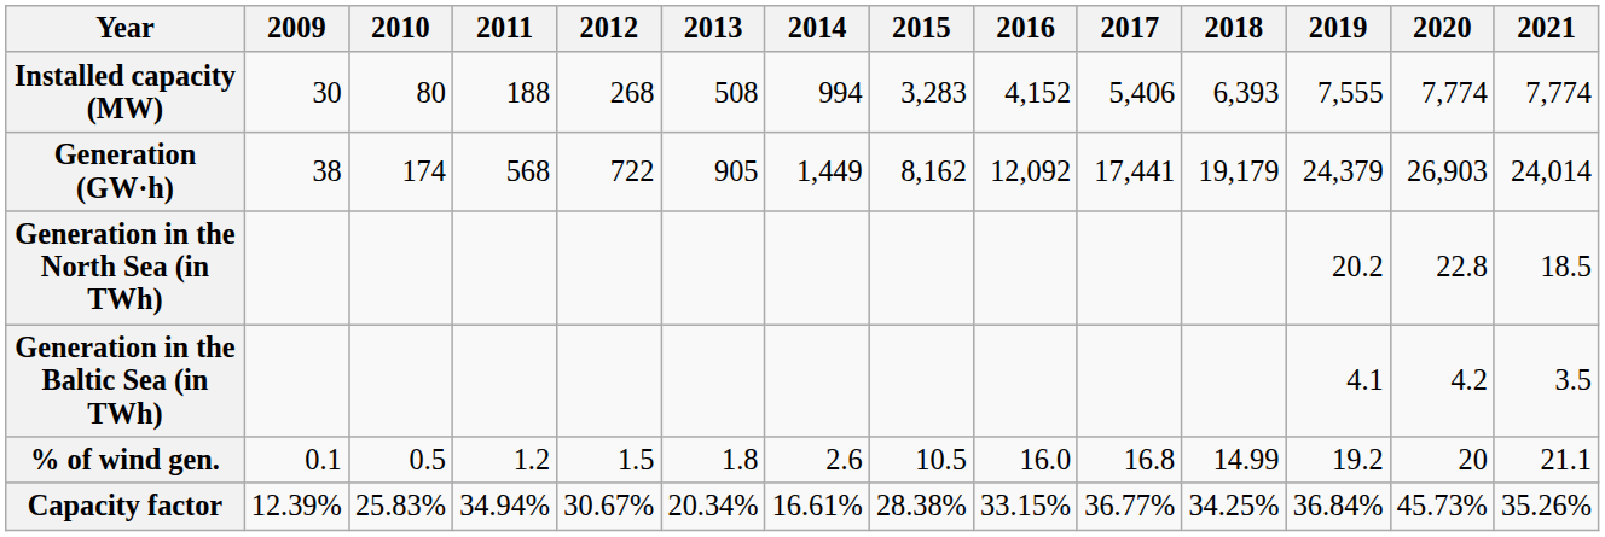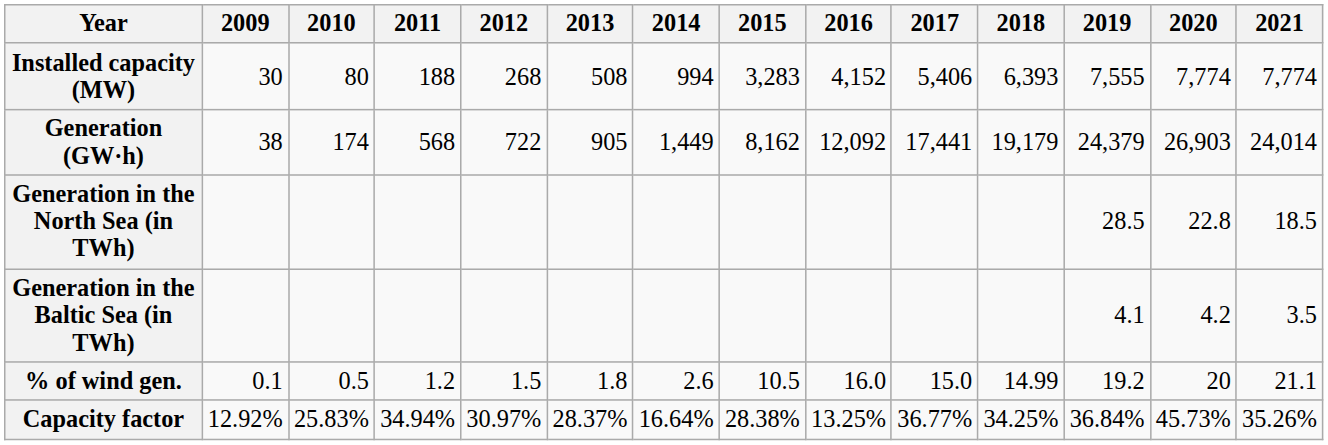 <table class="wikitable" style="text-align:right; margin:left">
 <tr>
 <th>Year</th>
 <th>2009</th>
 <th>2010</th>
 <th>2011</th>
 <th>2012</th>
 <th>2013</th>
 <th>2014</th>
 <th>2015</th>
 <th>2016</th>
 <th>2017</th>
 <th>2018</th>
 <th>2019</th>
 <th>2020</th>
 <th>2021</th>
 </tr>
 <tr>
 <th>Installed capacity (MW)</th>
 <td>30</td>
 <td>80</td>
 <td>188</td>
 <td>268</td>
 <td>508</td>
 <td>994</td>
 <td>3,283</td>
 <td>4,152</td>
 <td>5,406</td>
 <td>6,393</td>
 <td>7,555</td>
 <td>7,774</td>
 <td>7,774</td>
 </tr>
 <tr>
 <th>Generation (GW·h)</th>
 <td>38</td>
 <td>174</td>
 <td>568</td>
 <td>722</td>
 <td>905</td>
 <td>1,449</td>
 <td>8,162</td>
 <td>12,092</td>
 <td>17,441</td>
 <td>19,179</td>
 <td>24,379</td>
 <td>26,903</td>
 <td>24,014</td>
 </tr>
 <tr>
 <th>Generation in the North Sea (in TWh)</th>
 <td></td>
 <td></td>
 <td></td>
 <td></td>
 <td></td>
 <td></td>
 <td></td>
 <td></td>
 <td></td>
 <td></td>
-<td>20.2</td>
+<td>28.5</td>
 <td>22.8</td>
 <td>18.5</td>
 </tr>
 <tr>
 <th>Generation in the Baltic Sea (in TWh)</th>
 <td></td>
 <td></td>
 <td></td>
 <td></td>
 <td></td>
 <td></td>
 <td></td>
 <td></td>
 <td></td>
 <td></td>
 <td>4.1</td>
 <td>4.2</td>
 <td>3.5</td>
 </tr>
 <tr>
 <th>% of wind gen.</th>
 <td>0.1</td>
 <td>0.5</td>
 <td>1.2</td>
 <td>1.5</td>
 <td>1.8</td>
 <td>2.6</td>
 <td>10.5</td>
 <td>16.0</td>
-<td>16.8</td>
+<td>15.0</td>
 <td>14.99</td>
 <td>19.2</td>
 <td>20</td>
 <td>21.1</td>
 </tr>
 <tr>
 <th>Capacity factor</th>
-<td>12.39%</td>
+<td>12.92%</td>
 <td>25.83%</td>
 <td>34.94%</td>
-<td>30.67%</td>
-<td>20.34%</td>
-<td>16.61%</td>
+<td>30.97%</td>
+<td>28.37%</td>
+<td>16.64%</td>
 <td>28.38%</td>
-<td>33.15%</td>
+<td>13.25%</td>
 <td>36.77%</td>
 <td>34.25%</td>
 <td>36.84%</td>
 <td>45.73%</td>
 <td>35.26%</td>
 </tr>
 </table>
